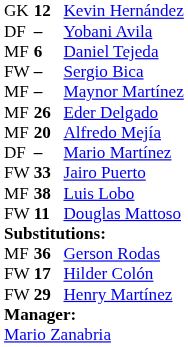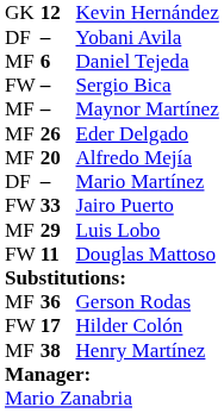 <table style = "font-size: 90%" cellspacing = "0" cellpadding = "0">
 <tr>
 <td colspan = 4></td>
 </tr>
 <tr>
 <th style="width:25px;"></th>
 <th style="width:25px;"></th>
 </tr>
 <tr>
 <td>GK</td>
 <td><strong>12</strong></td>
 <td> <a href='#'>Kevin Hernández</a></td>
 </tr>
 <tr>
 <td>DF</td>
 <td><strong>–</strong></td>
 <td> <a href='#'>Yobani Avila</a></td>
 </tr>
 <tr>
 <td>MF</td>
 <td><strong>6</strong></td>
 <td> <a href='#'>Daniel Tejeda</a></td>
 </tr>
 <tr>
 <td>FW</td>
 <td><strong>–</strong></td>
 <td> <a href='#'>Sergio Bica</a></td>
 <td></td>
 <td></td>
 </tr>
 <tr>
 <td>MF</td>
 <td><strong>–</strong></td>
 <td> <a href='#'>Maynor Martínez</a></td>
 </tr>
 <tr>
 <td>MF</td>
 <td><strong>26</strong></td>
 <td> <a href='#'>Eder Delgado</a></td>
 </tr>
 <tr>
 <td>MF</td>
 <td><strong>20</strong></td>
 <td> <a href='#'>Alfredo Mejía</a></td>
 <td></td>
 <td></td>
 </tr>
 <tr>
 <td>DF</td>
 <td><strong>–</strong></td>
 <td> <a href='#'>Mario Martínez</a></td>
 </tr>
 <tr>
 <td>FW</td>
 <td><strong>33</strong></td>
 <td> <a href='#'>Jairo Puerto</a></td>
 <td></td>
 <td></td>
 </tr>
 <tr>
 <td>MF</td>
-<td><strong>38</strong></td>
+<td><strong>29</strong></td>
 <td> <a href='#'>Luis Lobo</a></td>
 </tr>
 <tr>
 <td>FW</td>
 <td><strong>11</strong></td>
 <td> <a href='#'>Douglas Mattoso</a></td>
 <td></td>
 <td></td>
 </tr>
 <tr>
 <td colspan = 3><strong>Substitutions:</strong></td>
 </tr>
 <tr>
 <td>MF</td>
 <td><strong>36</strong></td>
 <td> <a href='#'>Gerson Rodas</a></td>
 <td></td>
 <td></td>
 </tr>
 <tr>
 <td>FW</td>
 <td><strong>17</strong></td>
 <td> <a href='#'>Hilder Colón</a></td>
 <td></td>
 <td></td>
 </tr>
 <tr>
-<td>FW</td>
-<td><strong>29</strong></td>
+<td>MF</td>
+<td><strong>38</strong></td>
 <td> <a href='#'>Henry Martínez</a></td>
 <td></td>
 <td></td>
 <td></td>
 <td></td>
 </tr>
 <tr>
 <td colspan = 3><strong>Manager:</strong></td>
 </tr>
 <tr>
 <td colspan = 3> <a href='#'>Mario Zanabria</a></td>
 </tr>
 </table>
